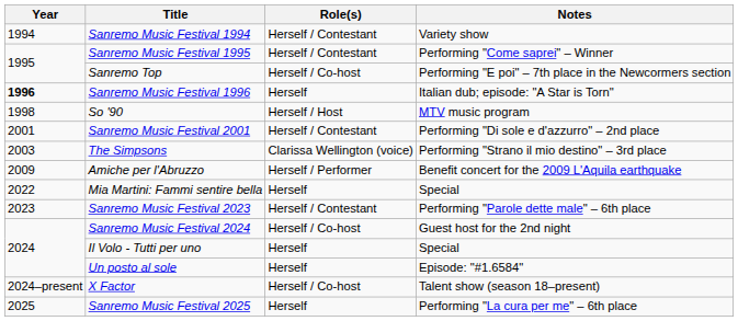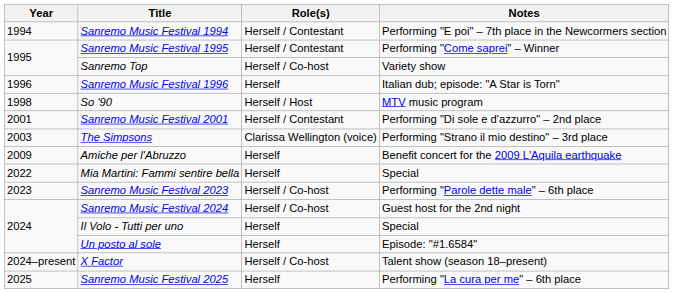 <table class="wikitable plainrowheaders sortable">
 <tr>
 <th scope="col">Year</th>
 <th scope="col">Title</th>
 <th scope="col">Role(s)</th>
 <th scope="col" class="unsortable">Notes</th>
 </tr>
 <tr>
 <td>1994</td>
 <td><em><a href='#'>Sanremo Music Festival 1994</a></em></td>
 <td>Herself / Contestant</td>
-<td>Variety show</td>
+<td>Performing "E poi" – 7th place in the Newcormers section</td>
 </tr>
 <tr>
 <td rowspan=2>1995</td>
 <td><em><a href='#'>Sanremo Music Festival 1995</a></em></td>
 <td>Herself / Contestant</td>
 <td>Performing "<a href='#'>Come saprei</a>" – Winner</td>
 </tr>
 <tr>
 <td><em>Sanremo Top</em></td>
 <td>Herself / Co-host</td>
-<td>Performing "E poi" – 7th place in the Newcormers section</td>
+<td>Variety show</td>
 </tr>
 <tr>
-<td><strong>1996</strong></td>
+<td>1996</td>
 <td><em><a href='#'>Sanremo Music Festival 1996</a></em></td>
 <td>Herself</td>
 <td>Italian dub; episode: "A Star is Torn"</td>
 </tr>
 <tr>
 <td>1998</td>
 <td><em>So '90</em></td>
 <td>Herself / Host</td>
 <td><a href='#'>MTV</a> music program</td>
 </tr>
 <tr>
 <td>2001</td>
 <td><em><a href='#'>Sanremo Music Festival 2001</a></em></td>
 <td>Herself / Contestant</td>
 <td>Performing "Di sole e d'azzurro" – 2nd place</td>
 </tr>
 <tr>
 <td>2003</td>
 <td><em><a href='#'>The Simpsons</a></em></td>
 <td>Clarissa Wellington (voice)</td>
 <td>Performing "Strano il mio destino" – 3rd place</td>
 </tr>
 <tr>
 <td>2009</td>
 <td><em>Amiche per l'Abruzzo</em></td>
-<td>Herself / Performer</td>
+<td>Herself</td>
 <td>Benefit concert for the <a href='#'>2009 L'Aquila earthquake</a></td>
 </tr>
 <tr>
 <td>2022</td>
 <td><em>Mia Martini: Fammi sentire bella</em></td>
 <td>Herself</td>
 <td>Special</td>
 </tr>
 <tr>
 <td>2023</td>
 <td><em><a href='#'>Sanremo Music Festival 2023</a></em></td>
-<td>Herself / Contestant</td>
+<td>Herself / Co-host</td>
 <td>Performing "<a href='#'>Parole dette male</a>" – 6th place</td>
 </tr>
 <tr>
 <td rowspan=3>2024</td>
 <td><em><a href='#'>Sanremo Music Festival 2024</a></em></td>
 <td>Herself / Co-host</td>
 <td>Guest host for the 2nd night</td>
 </tr>
 <tr>
 <td><em>Il Volo - Tutti per uno</em></td>
 <td>Herself</td>
 <td>Special</td>
 </tr>
 <tr>
 <td><em><a href='#'>Un posto al sole</a></em></td>
 <td>Herself</td>
 <td>Episode: "#1.6584"</td>
 </tr>
 <tr>
 <td>2024–present</td>
 <td><em><a href='#'>X Factor</a></em></td>
 <td>Herself / Co-host</td>
 <td>Talent show (season 18–present)</td>
 </tr>
 <tr>
 <td>2025</td>
 <td><em><a href='#'>Sanremo Music Festival 2025</a></em></td>
 <td>Herself</td>
 <td>Performing "<a href='#'>La cura per me</a>" – 6th place</td>
 </tr>
 </table>
